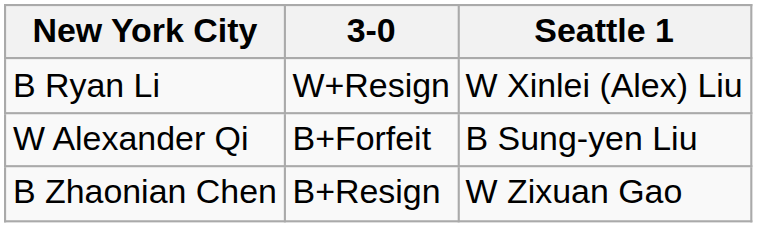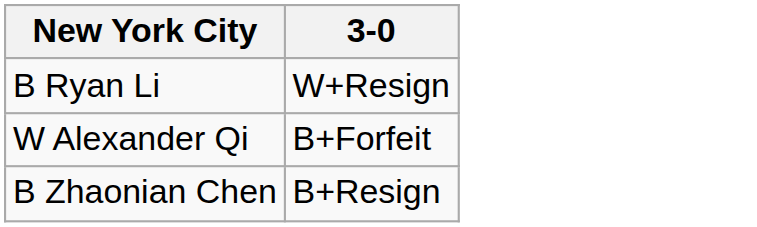 <table class="wikitable">
 <tr>
 <th>New York City</th>
 <th>3-0</th>
-<th>Seattle 1</th>
 </tr>
 <tr>
 <td>B Ryan Li</td>
 <td>W+Resign</td>
-<td>W Xinlei (Alex) Liu</td>
 </tr>
 <tr>
 <td>W Alexander Qi</td>
 <td>B+Forfeit</td>
-<td>B Sung-yen Liu</td>
 </tr>
 <tr>
 <td>B Zhaonian Chen</td>
 <td>B+Resign</td>
-<td>W Zixuan Gao</td>
 </tr>
 </table>
